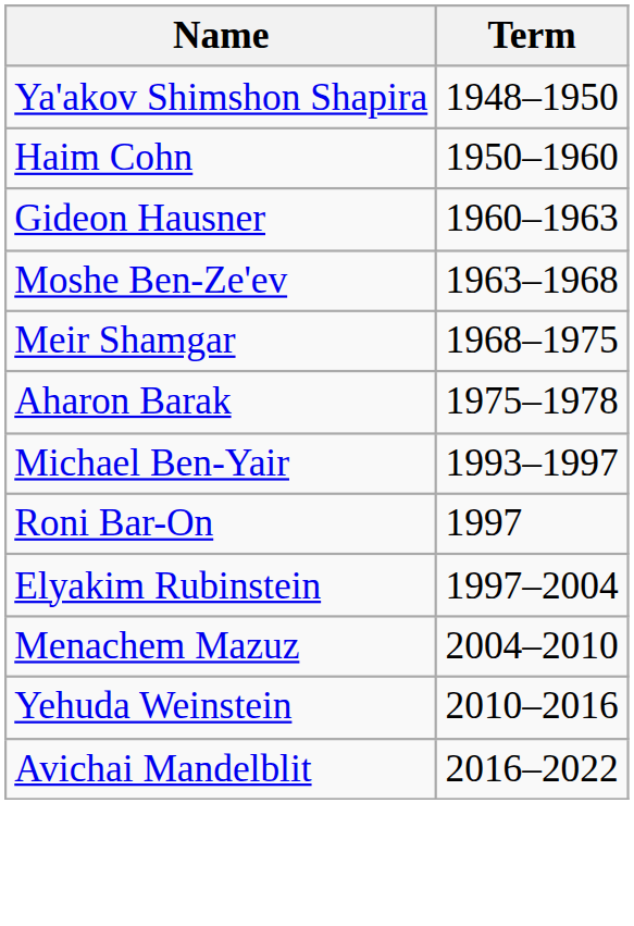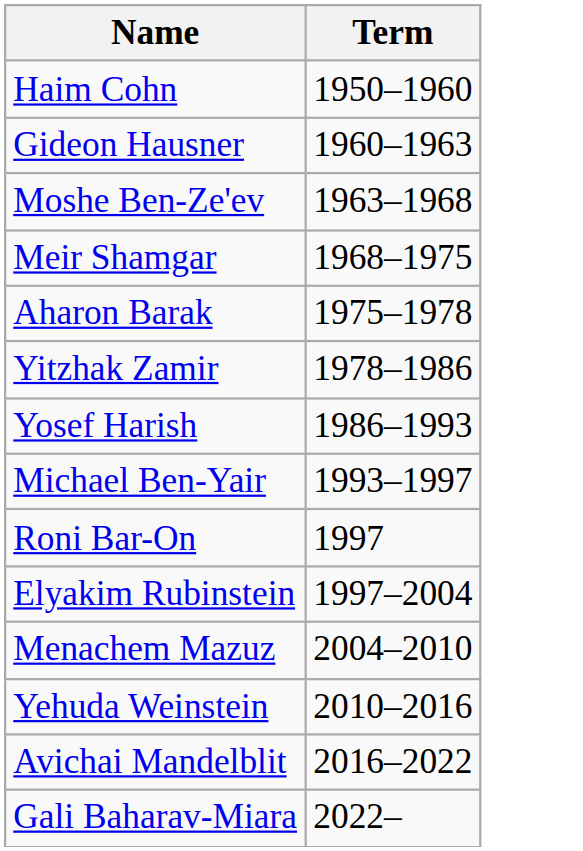 <table class="wikitable">
 <tr>
 <th>Name</th>
 <th>Term</th>
-</tr>
-<tr>
-<td><a href='#'>Ya'akov Shimshon Shapira</a></td>
-<td>1948–1950</td>
 </tr>
 <tr>
 <td><a href='#'>Haim Cohn</a></td>
 <td>1950–1960</td>
 </tr>
 <tr>
 <td><a href='#'>Gideon Hausner</a></td>
 <td>1960–1963</td>
 </tr>
 <tr>
 <td><a href='#'>Moshe Ben-Ze'ev</a></td>
 <td>1963–1968</td>
 </tr>
 <tr>
 <td><a href='#'>Meir Shamgar</a></td>
 <td>1968–1975</td>
 </tr>
 <tr>
 <td><a href='#'>Aharon Barak</a></td>
 <td>1975–1978</td>
+</tr>
+<tr>
+<td><a href='#'>Yitzhak Zamir</a></td>
+<td>1978–1986</td>
+</tr>
+<tr>
+<td><a href='#'>Yosef Harish</a></td>
+<td>1986–1993</td>
 </tr>
 <tr>
 <td><a href='#'>Michael Ben-Yair</a></td>
 <td>1993–1997</td>
 </tr>
 <tr>
 <td><a href='#'>Roni Bar-On</a></td>
 <td>1997</td>
 </tr>
 <tr>
 <td><a href='#'>Elyakim Rubinstein</a></td>
 <td>1997–2004</td>
 </tr>
 <tr>
 <td><a href='#'>Menachem Mazuz</a></td>
 <td>2004–2010</td>
 </tr>
 <tr>
 <td><a href='#'>Yehuda Weinstein</a></td>
 <td>2010–2016</td>
 </tr>
 <tr>
 <td><a href='#'>Avichai Mandelblit</a></td>
 <td>2016–2022</td>
 </tr>
+<tr>
+<td><a href='#'>Gali Baharav-Miara</a></td>
+<td>2022–</td>
+</tr>
 </table>
